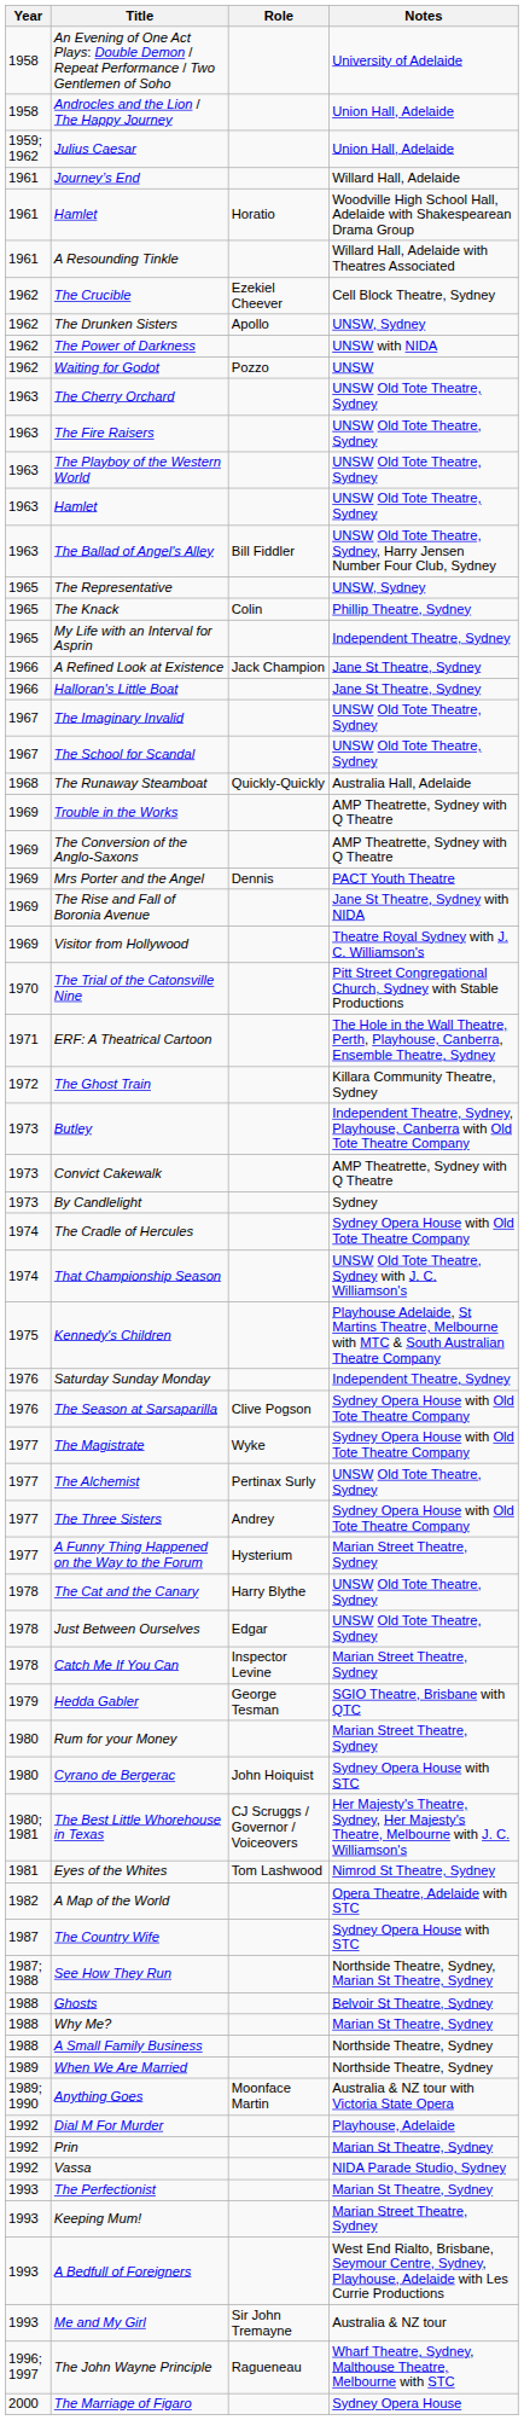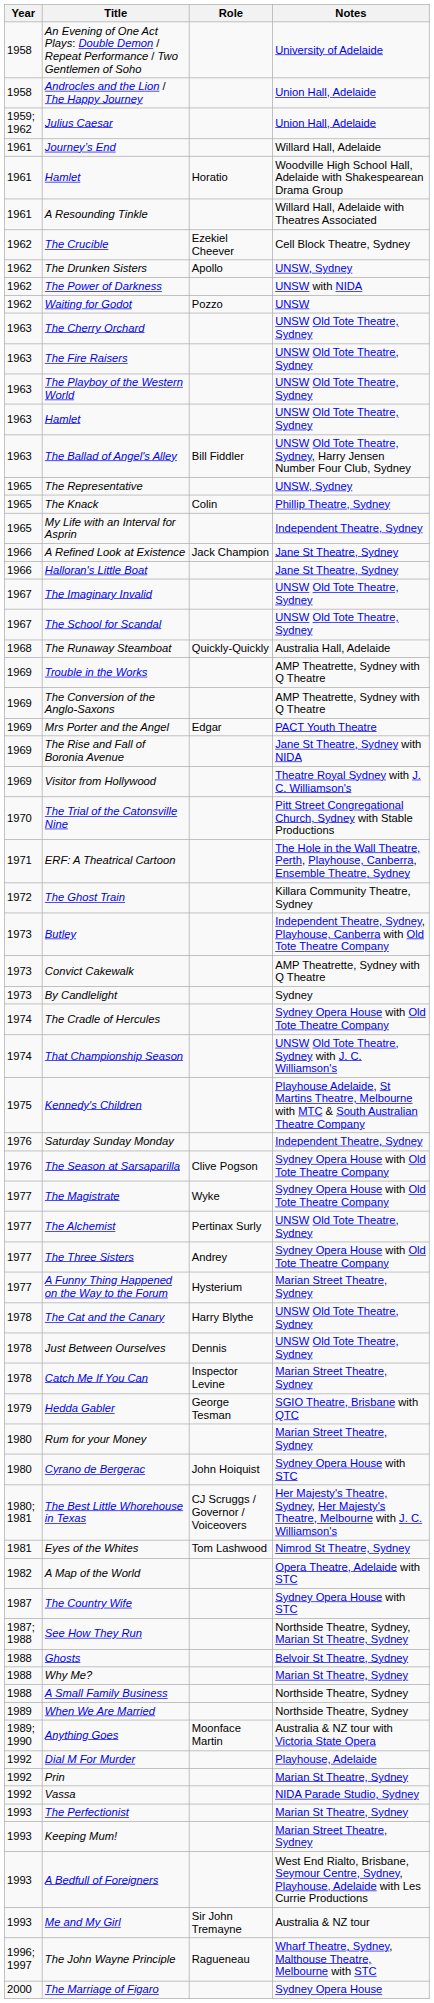 <table class=wikitable>
 <tr>
 <th>Year</th>
 <th>Title</th>
 <th>Role</th>
 <th>Notes</th>
 </tr>
 <tr>
 <td>1958</td>
 <td><em>An Evening of One Act Plays</em>: <em><a href='#'>Double Demon</a></em> / <em>Repeat Performance</em> / <em>Two Gentlemen of Soho</em></td>
 <td></td>
 <td><a href='#'>University of Adelaide</a></td>
 </tr>
 <tr>
 <td>1958</td>
 <td><em><a href='#'>Androcles and the Lion</a></em> / <em><a href='#'>The Happy Journey</a></em></td>
 <td></td>
 <td><a href='#'>Union Hall, Adelaide</a></td>
 </tr>
 <tr>
 <td>1959; 1962</td>
 <td><em><a href='#'>Julius Caesar</a></em></td>
 <td></td>
 <td><a href='#'>Union Hall, Adelaide</a></td>
 </tr>
 <tr>
 <td>1961</td>
 <td><em><a href='#'>Journey’s End</a></em></td>
 <td></td>
 <td>Willard Hall, Adelaide</td>
 </tr>
 <tr>
 <td>1961</td>
 <td><em><a href='#'>Hamlet</a></em></td>
 <td>Horatio</td>
 <td>Woodville High School Hall, Adelaide with Shakespearean Drama Group</td>
 </tr>
 <tr>
 <td>1961</td>
 <td><em>A Resounding Tinkle</em></td>
 <td></td>
 <td>Willard Hall, Adelaide with Theatres Associated</td>
 </tr>
 <tr>
 <td>1962</td>
 <td><em><a href='#'>The Crucible</a></em></td>
 <td>Ezekiel Cheever</td>
 <td>Cell Block Theatre, Sydney</td>
 </tr>
 <tr>
 <td>1962</td>
 <td><em>The Drunken Sisters</em></td>
 <td>Apollo</td>
 <td><a href='#'>UNSW, Sydney</a></td>
 </tr>
 <tr>
 <td>1962</td>
 <td><em><a href='#'>The Power of Darkness</a></em></td>
 <td></td>
 <td><a href='#'>UNSW</a> with <a href='#'>NIDA</a></td>
 </tr>
 <tr>
 <td>1962</td>
 <td><em><a href='#'>Waiting for Godot</a></em></td>
 <td>Pozzo</td>
 <td><a href='#'>UNSW</a></td>
 </tr>
 <tr>
 <td>1963</td>
 <td><em><a href='#'>The Cherry Orchard</a></em></td>
 <td></td>
 <td><a href='#'>UNSW</a> <a href='#'>Old Tote Theatre, Sydney</a></td>
 </tr>
 <tr>
 <td>1963</td>
 <td><em><a href='#'>The Fire Raisers</a></em></td>
 <td></td>
 <td><a href='#'>UNSW</a> <a href='#'>Old Tote Theatre, Sydney</a></td>
 </tr>
 <tr>
 <td>1963</td>
 <td><em><a href='#'>The Playboy of the Western World</a></em></td>
 <td></td>
 <td><a href='#'>UNSW</a> <a href='#'>Old Tote Theatre, Sydney</a></td>
 </tr>
 <tr>
 <td>1963</td>
 <td><em><a href='#'>Hamlet</a></em></td>
 <td></td>
 <td><a href='#'>UNSW</a> <a href='#'>Old Tote Theatre, Sydney</a></td>
 </tr>
 <tr>
 <td>1963</td>
 <td><em><a href='#'>The Ballad of Angel's Alley</a></em></td>
 <td>Bill Fiddler</td>
 <td><a href='#'>UNSW</a> <a href='#'>Old Tote Theatre, Sydney</a>, Harry Jensen Number Four Club, Sydney</td>
 </tr>
 <tr>
 <td>1965</td>
 <td><em>The Representative</em></td>
 <td></td>
 <td><a href='#'>UNSW, Sydney</a></td>
 </tr>
 <tr>
 <td>1965</td>
 <td><em>The Knack</em></td>
 <td>Colin</td>
 <td><a href='#'>Phillip Theatre, Sydney</a></td>
 </tr>
 <tr>
 <td>1965</td>
 <td><em>My Life with an Interval for Asprin</em></td>
 <td></td>
 <td><a href='#'>Independent Theatre, Sydney</a></td>
 </tr>
 <tr>
 <td>1966</td>
 <td><em>A Refined Look at Existence</em></td>
 <td>Jack Champion</td>
 <td><a href='#'>Jane St Theatre, Sydney</a></td>
 </tr>
 <tr>
 <td>1966</td>
 <td><em><a href='#'>Halloran's Little Boat</a></em></td>
 <td></td>
 <td><a href='#'>Jane St Theatre, Sydney</a></td>
 </tr>
 <tr>
 <td>1967</td>
 <td><em><a href='#'>The Imaginary Invalid</a></em></td>
 <td></td>
 <td><a href='#'>UNSW</a> <a href='#'>Old Tote Theatre, Sydney</a></td>
 </tr>
 <tr>
 <td>1967</td>
 <td><em><a href='#'>The School for Scandal</a></em></td>
 <td></td>
 <td><a href='#'>UNSW</a> <a href='#'>Old Tote Theatre, Sydney</a></td>
 </tr>
 <tr>
 <td>1968</td>
 <td><em>The Runaway Steamboat</em></td>
 <td>Quickly-Quickly</td>
 <td>Australia Hall, Adelaide</td>
 </tr>
 <tr>
 <td>1969</td>
 <td><em><a href='#'>Trouble in the Works</a></em></td>
 <td></td>
 <td>AMP Theatrette, Sydney with Q Theatre</td>
 </tr>
 <tr>
 <td>1969</td>
 <td><em>The Conversion of the Anglo-Saxons</em></td>
 <td></td>
 <td>AMP Theatrette, Sydney with Q Theatre</td>
 </tr>
 <tr>
 <td>1969</td>
 <td><em>Mrs Porter and the Angel</em></td>
-<td>Dennis</td>
+<td>Edgar</td>
 <td><a href='#'>PACT Youth Theatre</a></td>
 </tr>
 <tr>
 <td>1969</td>
 <td><em>The Rise and Fall of Boronia Avenue</em></td>
 <td></td>
 <td><a href='#'>Jane St Theatre, Sydney</a> with <a href='#'>NIDA</a></td>
 </tr>
 <tr>
 <td>1969</td>
 <td><em>Visitor from Hollywood</em></td>
 <td></td>
 <td><a href='#'>Theatre Royal Sydney</a> with <a href='#'>J. C. Williamson's</a></td>
 </tr>
 <tr>
 <td>1970</td>
 <td><em><a href='#'>The Trial of the Catonsville Nine</a></em></td>
 <td></td>
 <td><a href='#'>Pitt Street Congregational Church, Sydney</a> with Stable Productions</td>
 </tr>
 <tr>
 <td>1971</td>
 <td><em>ERF: A Theatrical Cartoon</em></td>
 <td></td>
 <td><a href='#'>The Hole in the Wall Theatre, Perth</a>, <a href='#'>Playhouse, Canberra</a>, <a href='#'>Ensemble Theatre, Sydney</a></td>
 </tr>
 <tr>
 <td>1972</td>
 <td><em><a href='#'>The Ghost Train</a></em></td>
 <td></td>
 <td>Killara Community Theatre, Sydney</td>
 </tr>
 <tr>
 <td>1973</td>
 <td><em><a href='#'>Butley</a></em></td>
 <td></td>
 <td><a href='#'>Independent Theatre, Sydney</a>, <a href='#'>Playhouse, Canberra</a> with <a href='#'>Old Tote Theatre Company</a></td>
 </tr>
 <tr>
 <td>1973</td>
 <td><em>Convict Cakewalk</em></td>
 <td></td>
 <td>AMP Theatrette, Sydney with Q Theatre</td>
 </tr>
 <tr>
 <td>1973</td>
 <td><em>By Candlelight</em></td>
 <td></td>
 <td>Sydney</td>
 </tr>
 <tr>
 <td>1974</td>
 <td><em>The Cradle of Hercules</em></td>
 <td></td>
 <td><a href='#'>Sydney Opera House</a> with <a href='#'>Old Tote Theatre Company</a></td>
 </tr>
 <tr>
 <td>1974</td>
 <td><em><a href='#'>That Championship Season</a></em></td>
 <td></td>
 <td><a href='#'>UNSW</a> <a href='#'>Old Tote Theatre, Sydney</a> with <a href='#'>J. C. Williamson's</a></td>
 </tr>
 <tr>
 <td>1975</td>
 <td><em><a href='#'>Kennedy's Children</a></em></td>
 <td></td>
 <td><a href='#'>Playhouse Adelaide</a>, <a href='#'>St Martins Theatre, Melbourne</a> with <a href='#'>MTC</a> & <a href='#'>South Australian Theatre Company</a></td>
 </tr>
 <tr>
 <td>1976</td>
 <td><em>Saturday Sunday Monday</em></td>
 <td></td>
 <td><a href='#'>Independent Theatre, Sydney</a></td>
 </tr>
 <tr>
 <td>1976</td>
 <td><em><a href='#'>The Season at Sarsaparilla</a></em></td>
 <td>Clive Pogson</td>
 <td><a href='#'>Sydney Opera House</a> with <a href='#'>Old Tote Theatre Company</a></td>
 </tr>
 <tr>
 <td>1977</td>
 <td><em><a href='#'>The Magistrate</a></em></td>
 <td>Wyke</td>
 <td><a href='#'>Sydney Opera House</a> with <a href='#'>Old Tote Theatre Company</a></td>
 </tr>
 <tr>
 <td>1977</td>
 <td><em><a href='#'>The Alchemist</a></em></td>
 <td>Pertinax Surly</td>
 <td><a href='#'>UNSW</a> <a href='#'>Old Tote Theatre, Sydney</a></td>
 </tr>
 <tr>
 <td>1977</td>
 <td><em><a href='#'>The Three Sisters</a></em></td>
 <td>Andrey</td>
 <td><a href='#'>Sydney Opera House</a> with <a href='#'>Old Tote Theatre Company</a></td>
 </tr>
 <tr>
 <td>1977</td>
 <td><em><a href='#'>A Funny Thing Happened on the Way to the Forum</a></em></td>
 <td>Hysterium</td>
 <td><a href='#'>Marian Street Theatre, Sydney</a></td>
 </tr>
 <tr>
 <td>1978</td>
 <td><em><a href='#'>The Cat and the Canary</a></em></td>
 <td>Harry Blythe</td>
 <td><a href='#'>UNSW</a> <a href='#'>Old Tote Theatre, Sydney</a></td>
 </tr>
 <tr>
 <td>1978</td>
 <td><em>Just Between Ourselves</em></td>
-<td>Edgar</td>
+<td>Dennis</td>
 <td><a href='#'>UNSW</a> <a href='#'>Old Tote Theatre, Sydney</a></td>
 </tr>
 <tr>
 <td>1978</td>
 <td><em><a href='#'>Catch Me If You Can</a></em></td>
 <td>Inspector Levine</td>
 <td><a href='#'>Marian Street Theatre, Sydney</a></td>
 </tr>
 <tr>
 <td>1979</td>
 <td><em><a href='#'>Hedda Gabler</a></em></td>
 <td>George Tesman</td>
 <td><a href='#'>SGIO Theatre, Brisbane</a> with <a href='#'>QTC</a></td>
 </tr>
 <tr>
 <td>1980</td>
 <td><em>Rum for your Money</em></td>
 <td></td>
 <td><a href='#'>Marian Street Theatre, Sydney</a></td>
 </tr>
 <tr>
 <td>1980</td>
 <td><em><a href='#'>Cyrano de Bergerac</a></em></td>
 <td>John Hoiquist</td>
 <td><a href='#'>Sydney Opera House</a> with <a href='#'>STC</a></td>
 </tr>
 <tr>
 <td>1980; 1981</td>
 <td><em><a href='#'>The Best Little Whorehouse in Texas</a></em></td>
 <td>CJ Scruggs / Governor / Voiceovers</td>
 <td><a href='#'>Her Majesty's Theatre, Sydney</a>, <a href='#'>Her Majesty's Theatre, Melbourne</a> with <a href='#'>J. C. Williamson's</a></td>
 </tr>
 <tr>
 <td>1981</td>
 <td><em>Eyes of the Whites</em></td>
 <td>Tom Lashwood</td>
 <td><a href='#'>Nimrod St Theatre, Sydney</a></td>
 </tr>
 <tr>
 <td>1982</td>
 <td><em>A Map of the World</em></td>
 <td></td>
 <td><a href='#'>Opera Theatre, Adelaide</a> with <a href='#'>STC</a></td>
 </tr>
 <tr>
 <td>1987</td>
 <td><em><a href='#'>The Country Wife</a></em></td>
 <td></td>
 <td><a href='#'>Sydney Opera House</a> with <a href='#'>STC</a></td>
 </tr>
 <tr>
 <td>1987; 1988</td>
 <td><em><a href='#'>See How They Run</a></em></td>
 <td></td>
 <td>Northside Theatre, Sydney, <a href='#'>Marian St Theatre, Sydney</a></td>
 </tr>
 <tr>
 <td>1988</td>
 <td><em><a href='#'>Ghosts</a></em></td>
 <td></td>
 <td><a href='#'>Belvoir St Theatre, Sydney</a></td>
 </tr>
 <tr>
 <td>1988</td>
 <td><em>Why Me?</em></td>
 <td></td>
 <td><a href='#'>Marian St Theatre, Sydney</a></td>
 </tr>
 <tr>
 <td>1988</td>
 <td><em><a href='#'>A Small Family Business</a></em></td>
 <td></td>
 <td>Northside Theatre, Sydney</td>
 </tr>
 <tr>
 <td>1989</td>
 <td><em><a href='#'>When We Are Married</a></em></td>
 <td></td>
 <td>Northside Theatre, Sydney</td>
 </tr>
 <tr>
 <td>1989; 1990</td>
 <td><em><a href='#'>Anything Goes</a></em></td>
 <td>Moonface Martin</td>
 <td>Australia & NZ tour with <a href='#'>Victoria State Opera</a></td>
 </tr>
 <tr>
 <td>1992</td>
 <td><em><a href='#'>Dial M For Murder</a></em></td>
 <td></td>
 <td><a href='#'>Playhouse, Adelaide</a></td>
 </tr>
 <tr>
 <td>1992</td>
 <td><em>Prin</em></td>
 <td></td>
 <td><a href='#'>Marian St Theatre, Sydney</a></td>
 </tr>
 <tr>
 <td>1992</td>
 <td><em>Vassa</em></td>
 <td></td>
 <td><a href='#'>NIDA Parade Studio, Sydney</a></td>
 </tr>
 <tr>
 <td>1993</td>
 <td><em><a href='#'>The Perfectionist</a></em></td>
 <td></td>
 <td><a href='#'>Marian St Theatre, Sydney</a></td>
 </tr>
 <tr>
 <td>1993</td>
 <td><em>Keeping Mum!</em></td>
 <td></td>
 <td><a href='#'>Marian Street Theatre, Sydney</a></td>
 </tr>
 <tr>
 <td>1993</td>
 <td><em><a href='#'>A Bedfull of Foreigners</a></em></td>
 <td></td>
 <td>West End Rialto, Brisbane, <a href='#'>Seymour Centre, Sydney</a>, <a href='#'>Playhouse, Adelaide</a> with Les Currie Productions</td>
 </tr>
 <tr>
 <td>1993</td>
 <td><em><a href='#'>Me and My Girl</a></em></td>
 <td>Sir John Tremayne</td>
 <td>Australia & NZ tour</td>
 </tr>
 <tr>
 <td>1996; 1997</td>
 <td><em>The John Wayne Principle</em></td>
 <td>Ragueneau</td>
 <td><a href='#'>Wharf Theatre, Sydney</a>, <a href='#'>Malthouse Theatre, Melbourne</a> with <a href='#'>STC</a></td>
 </tr>
 <tr>
 <td>2000</td>
 <td><em><a href='#'>The Marriage of Figaro</a></em></td>
 <td></td>
 <td><a href='#'>Sydney Opera House</a></td>
 </tr>
 </table>
